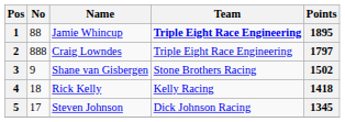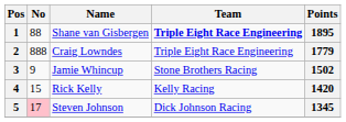 <table class="wikitable" style="font-size: 95%;">
 <tr>
 <th>Pos</th>
 <th>No</th>
 <th>Name</th>
 <th>Team</th>
 <th>Points</th>
 </tr>
 <tr>
 <th>1</th>
 <td>88</td>
-<td><a href='#'>Jamie Whincup</a></td>
+<td><a href='#'>Shane van Gisbergen</a></td>
 <td><strong><a href='#'>Triple Eight Race Engineering</a></strong></td>
 <th>1895</th>
 </tr>
 <tr>
 <th>2</th>
 <td>888</td>
 <td><a href='#'>Craig Lowndes</a></td>
 <td><a href='#'>Triple Eight Race Engineering</a></td>
-<th>1797</th>
+<th>1779</th>
 </tr>
 <tr>
 <th>3</th>
 <td>9</td>
-<td><a href='#'>Shane van Gisbergen</a></td>
+<td><a href='#'>Jamie Whincup</a></td>
 <td><a href='#'>Stone Brothers Racing</a></td>
 <th>1502</th>
 </tr>
 <tr>
 <th>4</th>
-<td>18</td>
+<td>15</td>
 <td><a href='#'>Rick Kelly</a></td>
 <td><a href='#'>Kelly Racing</a></td>
-<th>1418</th>
+<th>1420</th>
 </tr>
 <tr>
 <th>5</th>
-<td>17</td>
+<td style="background: pink;">17</td>
 <td><a href='#'>Steven Johnson</a></td>
 <td><a href='#'>Dick Johnson Racing</a></td>
 <th>1345</th>
 </tr>
 <tr>
 </tr>
 </table>
